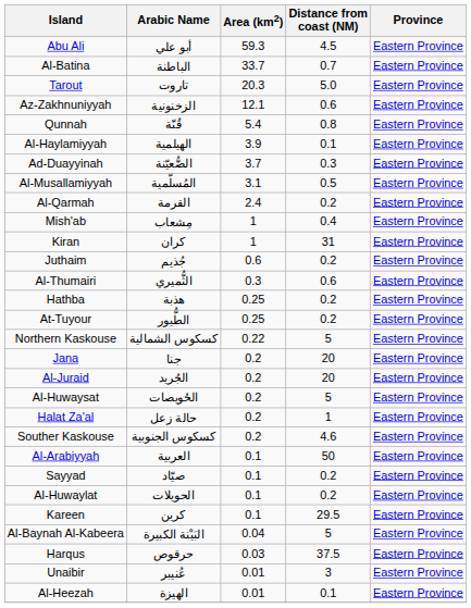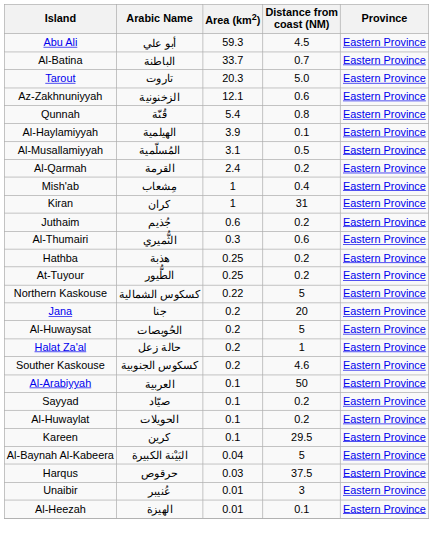 <table class="wikitable sortable static-row-numbers static-row-header-text" style="text-align:center;">
 <tr>
 <th>Island</th>
 <th>Arabic Name</th>
 <th>Area (km<sup>2</sup>)</th>
 <th>Distance from<br>coast (NM)</th>
 <th>Province</th>
 </tr>
 <tr>
 <td><a href='#'>Abu Ali</a></td>
 <td>أبو علي</td>
 <td>59.3</td>
 <td>4.5</td>
 <td><a href='#'>Eastern Province</a></td>
 </tr>
 <tr>
 <td>Al-Batina</td>
 <td>الباطنة</td>
 <td>33.7</td>
 <td>0.7</td>
 <td><a href='#'>Eastern Province</a></td>
 </tr>
 <tr>
 <td><a href='#'>Tarout</a></td>
 <td>تاروت</td>
 <td>20.3</td>
 <td>5.0</td>
 <td><a href='#'>Eastern Province</a></td>
 </tr>
 <tr>
 <td>Az-Zakhnuniyyah</td>
 <td>الزخنونية</td>
 <td>12.1</td>
 <td>0.6</td>
 <td><a href='#'>Eastern Province</a></td>
 </tr>
 <tr>
 <td>Qunnah</td>
 <td>قُنّة</td>
 <td>5.4</td>
 <td>0.8</td>
 <td><a href='#'>Eastern Province</a></td>
 </tr>
 <tr>
 <td>Al-Haylamiyyah</td>
 <td>الهيلمية</td>
 <td>3.9</td>
 <td>0.1</td>
-<td><a href='#'>Eastern Province</a></td>
-</tr>
-<tr>
-<td>Ad-Duayyinah</td>
-<td>الضُّعيّنة</td>
-<td>3.7</td>
-<td>0.3</td>
 <td><a href='#'>Eastern Province</a></td>
 </tr>
 <tr>
 <td>Al-Musallamiyyah</td>
 <td>المُسلّمية</td>
 <td>3.1</td>
 <td>0.5</td>
 <td><a href='#'>Eastern Province</a></td>
 </tr>
 <tr>
 <td>Al-Qarmah</td>
 <td>القرمة</td>
 <td>2.4</td>
 <td>0.2</td>
 <td><a href='#'>Eastern Province</a></td>
 </tr>
 <tr>
 <td>Mish'ab</td>
 <td>مِشعاب</td>
 <td>1</td>
 <td>0.4</td>
 <td><a href='#'>Eastern Province</a></td>
 </tr>
 <tr>
 <td>Kiran</td>
 <td>كران</td>
 <td>1</td>
 <td>31</td>
 <td><a href='#'>Eastern Province</a></td>
 </tr>
 <tr>
 <td>Juthaim</td>
 <td>جُذيم</td>
 <td>0.6</td>
 <td>0.2</td>
 <td><a href='#'>Eastern Province</a></td>
 </tr>
 <tr>
 <td>Al-Thumairi</td>
 <td>الثُّميري</td>
 <td>0.3</td>
 <td>0.6</td>
 <td><a href='#'>Eastern Province</a></td>
 </tr>
 <tr>
 <td>Hathba</td>
 <td>هذبة</td>
 <td>0.25</td>
 <td>0.2</td>
 <td><a href='#'>Eastern Province</a></td>
 </tr>
 <tr>
 <td>At-Tuyour</td>
 <td>الطُّيور</td>
 <td>0.25</td>
 <td>0.2</td>
 <td><a href='#'>Eastern Province</a></td>
 </tr>
 <tr>
 <td>Northern Kaskouse</td>
 <td>كسكوس الشمالية</td>
 <td>0.22</td>
 <td>5</td>
 <td><a href='#'>Eastern Province</a></td>
 </tr>
 <tr>
 <td><a href='#'>Jana</a></td>
 <td>جنا</td>
-<td>0.2</td>
-<td>20</td>
-<td><a href='#'>Eastern Province</a></td>
-</tr>
-<tr>
-<td><a href='#'>Al-Juraid</a></td>
-<td>الجُريد</td>
 <td>0.2</td>
 <td>20</td>
 <td><a href='#'>Eastern Province</a></td>
 </tr>
 <tr>
 <td>Al-Huwaysat</td>
 <td>الحُويصات</td>
 <td>0.2</td>
 <td>5</td>
 <td><a href='#'>Eastern Province</a></td>
 </tr>
 <tr>
 <td><a href='#'>Halat Za'al</a></td>
 <td>حالة زعل</td>
 <td>0.2</td>
 <td>1</td>
 <td><a href='#'>Eastern Province</a></td>
 </tr>
 <tr>
 <td>Souther Kaskouse</td>
 <td>كسكوس الجنوبية</td>
 <td>0.2</td>
 <td>4.6</td>
 <td><a href='#'>Eastern Province</a></td>
 </tr>
 <tr>
 <td><a href='#'>Al-Arabiyyah</a></td>
 <td>العربية</td>
 <td>0.1</td>
 <td>50</td>
 <td><a href='#'>Eastern Province</a></td>
 </tr>
 <tr>
 <td>Sayyad</td>
 <td>صيّاد</td>
 <td>0.1</td>
 <td>0.2</td>
 <td><a href='#'>Eastern Province</a></td>
 </tr>
 <tr>
 <td>Al-Huwaylat</td>
 <td>الحويلات</td>
 <td>0.1</td>
 <td>0.2</td>
 <td><a href='#'>Eastern Province</a></td>
 </tr>
 <tr>
 <td>Kareen</td>
 <td>كرين</td>
 <td>0.1</td>
 <td>29.5</td>
 <td><a href='#'>Eastern Province</a></td>
 </tr>
 <tr>
 <td>Al-Baynah Al-Kabeera</td>
 <td>البَيْنة الكبيرة</td>
 <td>0.04</td>
 <td>5</td>
 <td><a href='#'>Eastern Province</a></td>
 </tr>
 <tr>
 <td>Harqus</td>
 <td>حرقوص</td>
 <td>0.03</td>
 <td>37.5</td>
 <td><a href='#'>Eastern Province</a></td>
 </tr>
 <tr>
 <td>Unaibir</td>
 <td>عُنيبر</td>
 <td>0.01</td>
 <td>3</td>
 <td><a href='#'>Eastern Province</a></td>
 </tr>
 <tr>
 <td>Al-Heezah</td>
 <td>الهيزة</td>
 <td>0.01</td>
 <td>0.1</td>
 <td><a href='#'>Eastern Province</a></td>
 </tr>
 <tr>
 </tr>
 </table>
